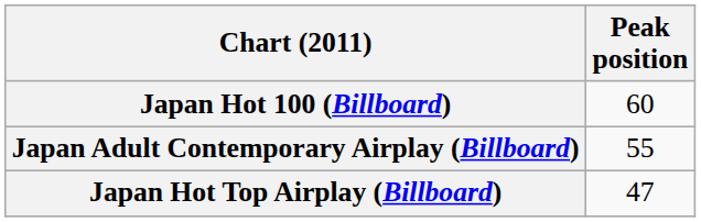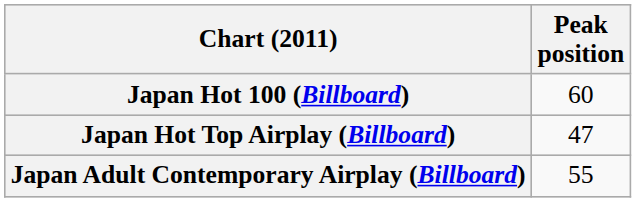 <table class="wikitable sortable plainrowheaders" style="text-align:center;">
 <tr>
 <th scope="col">Chart (2011)</th>
 <th scope="col">Peak<br>position</th>
 </tr>
 <tr>
 <th scope="row">Japan Hot 100 (<em><a href='#'>Billboard</a></em>)</th>
 <td style="text-align:center;">60</td>
 </tr>
 <tr>
+<th scope="row">Japan Hot Top Airplay (<em><a href='#'>Billboard</a></em>)</th>
+<td style="text-align:center;">47</td>
+</tr>
+<tr>
 <th scope="row">Japan Adult Contemporary Airplay (<em><a href='#'>Billboard</a></em>)</th>
 <td style="text-align:center;">55</td>
 </tr>
-<tr>
-<th scope="row">Japan Hot Top Airplay (<em><a href='#'>Billboard</a></em>)</th>
-<td style="text-align:center;">47</td>
-</tr>
 </table>
